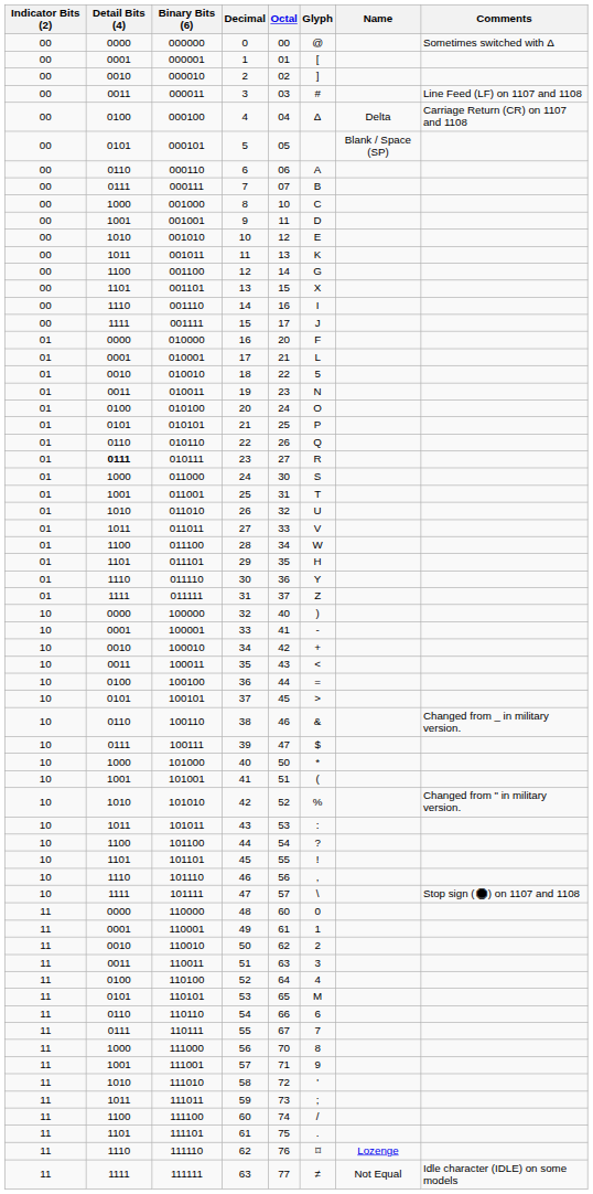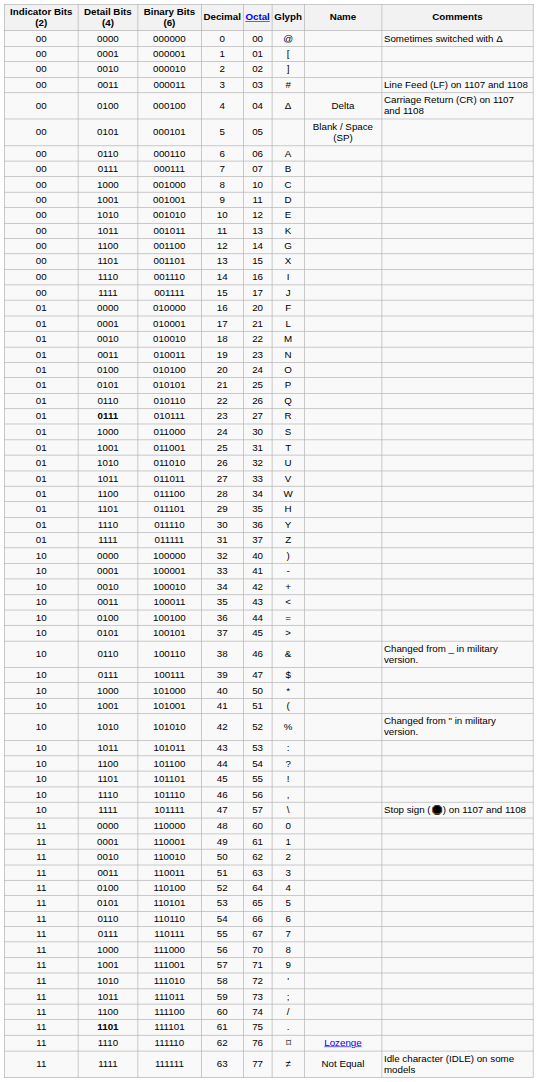 <table class="wikitable" style="text-align: center">
 <tr>
 <th>Indicator Bits (2)</th>
 <th>Detail Bits (4)</th>
 <th>Binary Bits (6)</th>
 <th>Decimal</th>
 <th><a href='#'>Octal</a></th>
 <th>Glyph</th>
 <th>Name</th>
 <th>Comments</th>
 </tr>
 <tr>
 <td>00</td>
 <td>0000</td>
 <td>000000</td>
 <td>0</td>
 <td>00</td>
 <td>@</td>
 <td></td>
 <td style="text-align:left;">Sometimes switched with Δ</td>
 </tr>
 <tr>
 <td>00</td>
 <td>0001</td>
 <td>000001</td>
 <td>1</td>
 <td>01</td>
 <td>[</td>
 <td></td>
 <td></td>
 </tr>
 <tr>
 <td>00</td>
 <td>0010</td>
 <td>000010</td>
 <td>2</td>
 <td>02</td>
 <td>]</td>
 <td></td>
 <td></td>
 </tr>
 <tr>
 <td>00</td>
 <td>0011</td>
 <td>000011</td>
 <td>3</td>
 <td>03</td>
 <td>#</td>
 <td></td>
 <td style="text-align:left;">Line Feed (LF) on 1107 and 1108</td>
 </tr>
 <tr>
 <td>00</td>
 <td>0100</td>
 <td>000100</td>
 <td>4</td>
 <td>04</td>
 <td>Δ</td>
 <td>Delta</td>
 <td style="text-align:left;">Carriage Return (CR) on 1107 and 1108</td>
 </tr>
 <tr>
 <td>00</td>
 <td>0101</td>
 <td>000101</td>
 <td>5</td>
 <td>05</td>
 <td></td>
 <td>Blank / Space (SP)</td>
 <td></td>
 </tr>
 <tr>
 <td>00</td>
 <td>0110</td>
 <td>000110</td>
 <td>6</td>
 <td>06</td>
 <td>A</td>
 <td></td>
 <td></td>
 </tr>
 <tr>
 <td>00</td>
 <td>0111</td>
 <td>000111</td>
 <td>7</td>
 <td>07</td>
 <td>B</td>
 <td></td>
 <td></td>
 </tr>
 <tr>
 <td>00</td>
 <td>1000</td>
 <td>001000</td>
 <td>8</td>
 <td>10</td>
 <td>C</td>
 <td></td>
 <td></td>
 </tr>
 <tr>
 <td>00</td>
 <td>1001</td>
 <td>001001</td>
 <td>9</td>
 <td>11</td>
 <td>D</td>
 <td></td>
 <td></td>
 </tr>
 <tr>
 <td>00</td>
 <td>1010</td>
 <td>001010</td>
 <td>10</td>
 <td>12</td>
 <td>E</td>
 <td></td>
 <td></td>
 </tr>
 <tr>
 <td>00</td>
 <td>1011</td>
 <td>001011</td>
 <td>11</td>
 <td>13</td>
 <td>K</td>
 <td></td>
 <td></td>
 </tr>
 <tr>
 <td>00</td>
 <td>1100</td>
 <td>001100</td>
 <td>12</td>
 <td>14</td>
 <td>G</td>
 <td></td>
 <td></td>
 </tr>
 <tr>
 <td>00</td>
 <td>1101</td>
 <td>001101</td>
 <td>13</td>
 <td>15</td>
 <td>X</td>
 <td></td>
 <td></td>
 </tr>
 <tr>
 <td>00</td>
 <td>1110</td>
 <td>001110</td>
 <td>14</td>
 <td>16</td>
 <td>I</td>
 <td></td>
 <td></td>
 </tr>
 <tr>
 <td>00</td>
 <td>1111</td>
 <td>001111</td>
 <td>15</td>
 <td>17</td>
 <td>J</td>
 <td></td>
 <td></td>
 </tr>
 <tr>
 <td>01</td>
 <td>0000</td>
 <td>010000</td>
 <td>16</td>
 <td>20</td>
 <td>F</td>
 <td></td>
 <td></td>
 </tr>
 <tr>
 <td>01</td>
 <td>0001</td>
 <td>010001</td>
 <td>17</td>
 <td>21</td>
 <td>L</td>
 <td></td>
 <td></td>
 </tr>
 <tr>
 <td>01</td>
 <td>0010</td>
 <td>010010</td>
 <td>18</td>
 <td>22</td>
-<td>5</td>
+<td>M</td>
 <td></td>
 <td></td>
 </tr>
 <tr>
 <td>01</td>
 <td>0011</td>
 <td>010011</td>
 <td>19</td>
 <td>23</td>
 <td>N</td>
 <td></td>
 <td></td>
 </tr>
 <tr>
 <td>01</td>
 <td>0100</td>
 <td>010100</td>
 <td>20</td>
 <td>24</td>
 <td>O</td>
 <td></td>
 <td></td>
 </tr>
 <tr>
 <td>01</td>
 <td>0101</td>
 <td>010101</td>
 <td>21</td>
 <td>25</td>
 <td>P</td>
 <td></td>
 <td></td>
 </tr>
 <tr>
 <td>01</td>
 <td>0110</td>
 <td>010110</td>
 <td>22</td>
 <td>26</td>
 <td>Q</td>
 <td></td>
 <td></td>
 </tr>
 <tr>
 <td>01</td>
 <td><strong>0111</strong></td>
 <td>010111</td>
 <td>23</td>
 <td>27</td>
 <td>R</td>
 <td></td>
 <td></td>
 </tr>
 <tr>
 <td>01</td>
 <td>1000</td>
 <td>011000</td>
 <td>24</td>
 <td>30</td>
 <td>S</td>
 <td></td>
 <td></td>
 </tr>
 <tr>
 <td>01</td>
 <td>1001</td>
 <td>011001</td>
 <td>25</td>
 <td>31</td>
 <td>T</td>
 <td></td>
 <td></td>
 </tr>
 <tr>
 <td>01</td>
 <td>1010</td>
 <td>011010</td>
 <td>26</td>
 <td>32</td>
 <td>U</td>
 <td></td>
 <td></td>
 </tr>
 <tr>
 <td>01</td>
 <td>1011</td>
 <td>011011</td>
 <td>27</td>
 <td>33</td>
 <td>V</td>
 <td></td>
 <td></td>
 </tr>
 <tr>
 <td>01</td>
 <td>1100</td>
 <td>011100</td>
 <td>28</td>
 <td>34</td>
 <td>W</td>
 <td></td>
 <td></td>
 </tr>
 <tr>
 <td>01</td>
 <td>1101</td>
 <td>011101</td>
 <td>29</td>
 <td>35</td>
 <td>H</td>
 <td></td>
 <td></td>
 </tr>
 <tr>
 <td>01</td>
 <td>1110</td>
 <td>011110</td>
 <td>30</td>
 <td>36</td>
 <td>Y</td>
 <td></td>
 <td></td>
 </tr>
 <tr>
 <td>01</td>
 <td>1111</td>
 <td>011111</td>
 <td>31</td>
 <td>37</td>
 <td>Z</td>
 <td></td>
 <td></td>
 </tr>
 <tr>
 <td>10</td>
 <td>0000</td>
 <td>100000</td>
 <td>32</td>
 <td>40</td>
 <td>)</td>
 <td></td>
 <td></td>
 </tr>
 <tr>
 <td>10</td>
 <td>0001</td>
 <td>100001</td>
 <td>33</td>
 <td>41</td>
 <td>-</td>
 <td></td>
 <td></td>
 </tr>
 <tr>
 <td>10</td>
 <td>0010</td>
 <td>100010</td>
 <td>34</td>
 <td>42</td>
 <td>+</td>
 <td></td>
 <td></td>
 </tr>
 <tr>
 <td>10</td>
 <td>0011</td>
 <td>100011</td>
 <td>35</td>
 <td>43</td>
 <td><</td>
 <td></td>
 <td></td>
 </tr>
 <tr>
 <td>10</td>
 <td>0100</td>
 <td>100100</td>
 <td>36</td>
 <td>44</td>
 <td>=</td>
 <td></td>
 <td></td>
 </tr>
 <tr>
 <td>10</td>
 <td>0101</td>
 <td>100101</td>
 <td>37</td>
 <td>45</td>
 <td>></td>
 <td></td>
 <td></td>
 </tr>
 <tr>
 <td>10</td>
 <td>0110</td>
 <td>100110</td>
 <td>38</td>
 <td>46</td>
 <td>&</td>
 <td></td>
 <td style="text-align:left;">Changed from _ in military version.</td>
 </tr>
 <tr>
 <td>10</td>
 <td>0111</td>
 <td>100111</td>
 <td>39</td>
 <td>47</td>
 <td>$</td>
 <td></td>
 <td></td>
 </tr>
 <tr>
 <td>10</td>
 <td>1000</td>
 <td>101000</td>
 <td>40</td>
 <td>50</td>
 <td>*</td>
 <td></td>
 <td></td>
 </tr>
 <tr>
 <td>10</td>
 <td>1001</td>
 <td>101001</td>
 <td>41</td>
 <td>51</td>
 <td>(</td>
 <td></td>
 <td></td>
 </tr>
 <tr>
 <td>10</td>
 <td>1010</td>
 <td>101010</td>
 <td>42</td>
 <td>52</td>
 <td>%</td>
 <td></td>
 <td style="text-align:left;">Changed from " in military version.</td>
 </tr>
 <tr>
 <td>10</td>
 <td>1011</td>
 <td>101011</td>
 <td>43</td>
 <td>53</td>
 <td>:</td>
 <td></td>
 <td></td>
 </tr>
 <tr>
 <td>10</td>
 <td>1100</td>
 <td>101100</td>
 <td>44</td>
 <td>54</td>
 <td>?</td>
 <td></td>
 <td></td>
 </tr>
 <tr>
 <td>10</td>
 <td>1101</td>
 <td>101101</td>
 <td>45</td>
 <td>55</td>
 <td>!</td>
 <td></td>
 <td></td>
 </tr>
 <tr>
 <td>10</td>
 <td>1110</td>
 <td>101110</td>
 <td>46</td>
 <td>56</td>
 <td>,</td>
 <td></td>
 <td></td>
 </tr>
 <tr>
 <td>10</td>
 <td>1111</td>
 <td>101111</td>
 <td>47</td>
 <td>57</td>
 <td>\</td>
 <td></td>
 <td style="text-align:left;">Stop sign (🛑︎) on 1107 and 1108</td>
 </tr>
 <tr>
 <td>11</td>
 <td>0000</td>
 <td>110000</td>
 <td>48</td>
 <td>60</td>
 <td>0</td>
 <td></td>
 <td></td>
 </tr>
 <tr>
 <td>11</td>
 <td>0001</td>
 <td>110001</td>
 <td>49</td>
 <td>61</td>
 <td>1</td>
 <td></td>
 <td></td>
 </tr>
 <tr>
 <td>11</td>
 <td>0010</td>
 <td>110010</td>
 <td>50</td>
 <td>62</td>
 <td>2</td>
 <td></td>
 <td></td>
 </tr>
 <tr>
 <td>11</td>
 <td>0011</td>
 <td>110011</td>
 <td>51</td>
 <td>63</td>
 <td>3</td>
 <td></td>
 <td></td>
 </tr>
 <tr>
 <td>11</td>
 <td>0100</td>
 <td>110100</td>
 <td>52</td>
 <td>64</td>
 <td>4</td>
 <td></td>
 <td></td>
 </tr>
 <tr>
 <td>11</td>
 <td>0101</td>
 <td>110101</td>
 <td>53</td>
 <td>65</td>
-<td>M</td>
+<td>5</td>
 <td></td>
 <td></td>
 </tr>
 <tr>
 <td>11</td>
 <td>0110</td>
 <td>110110</td>
 <td>54</td>
 <td>66</td>
 <td>6</td>
 <td></td>
 <td></td>
 </tr>
 <tr>
 <td>11</td>
 <td>0111</td>
 <td>110111</td>
 <td>55</td>
 <td>67</td>
 <td>7</td>
 <td></td>
 <td></td>
 </tr>
 <tr>
 <td>11</td>
 <td>1000</td>
 <td>111000</td>
 <td>56</td>
 <td>70</td>
 <td>8</td>
 <td></td>
 <td></td>
 </tr>
 <tr>
 <td>11</td>
 <td>1001</td>
 <td>111001</td>
 <td>57</td>
 <td>71</td>
 <td>9</td>
 <td></td>
 <td></td>
 </tr>
 <tr>
 <td>11</td>
 <td>1010</td>
 <td>111010</td>
 <td>58</td>
 <td>72</td>
 <td>'</td>
 <td></td>
 <td></td>
 </tr>
 <tr>
 <td>11</td>
 <td>1011</td>
 <td>111011</td>
 <td>59</td>
 <td>73</td>
 <td>;</td>
 <td></td>
 <td></td>
 </tr>
 <tr>
 <td>11</td>
 <td>1100</td>
 <td>111100</td>
 <td>60</td>
 <td>74</td>
 <td>/</td>
 <td></td>
 <td></td>
 </tr>
 <tr>
 <td>11</td>
-<td>1101</td>
+<td><strong>1101</strong></td>
 <td>111101</td>
 <td>61</td>
 <td>75</td>
 <td>.</td>
 <td></td>
 <td></td>
 </tr>
 <tr>
 <td>11</td>
 <td>1110</td>
 <td>111110</td>
 <td>62</td>
 <td>76</td>
 <td>⌑</td>
 <td><a href='#'>Lozenge</a></td>
 <td></td>
 </tr>
 <tr>
 <td>11</td>
 <td>1111</td>
 <td>111111</td>
 <td>63</td>
 <td>77</td>
 <td>≠</td>
 <td>Not Equal</td>
 <td style="text-align:left;">Idle character (IDLE) on some models</td>
 </tr>
 </table>
